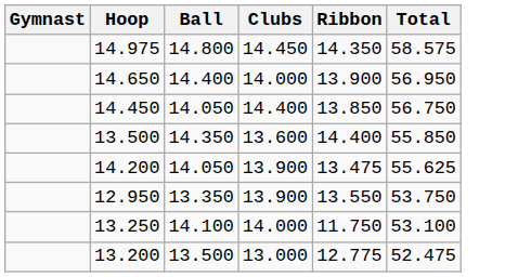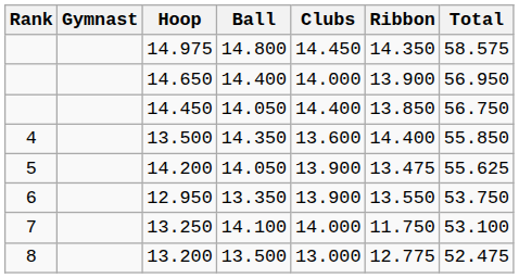 <table class="wikitable sortable" style="text-align:center">
 <tr>
+<th>Rank</th>
 <th>Gymnast</th>
 <th>Hoop</th>
 <th>Ball</th>
 <th>Clubs</th>
 <th>Ribbon</th>
 <th>Total</th>
 </tr>
 <tr>
+<td></td>
 <td align=left></td>
 <td>14.975</td>
 <td>14.800</td>
 <td>14.450</td>
 <td>14.350</td>
 <td>58.575</td>
 </tr>
 <tr>
+<td></td>
 <td align=left></td>
 <td>14.650</td>
 <td>14.400</td>
 <td>14.000</td>
 <td>13.900</td>
 <td>56.950</td>
 </tr>
 <tr>
+<td></td>
 <td align=left></td>
 <td>14.450</td>
 <td>14.050</td>
 <td>14.400</td>
 <td>13.850</td>
 <td>56.750</td>
 </tr>
 <tr>
+<td>4</td>
 <td align=left></td>
 <td>13.500</td>
 <td>14.350</td>
 <td>13.600</td>
 <td>14.400</td>
 <td>55.850</td>
 </tr>
 <tr>
+<td>5</td>
 <td align=left></td>
 <td>14.200</td>
 <td>14.050</td>
 <td>13.900</td>
 <td>13.475</td>
 <td>55.625</td>
 </tr>
 <tr>
+<td>6</td>
 <td align=left></td>
 <td>12.950</td>
 <td>13.350</td>
 <td>13.900</td>
 <td>13.550</td>
 <td>53.750</td>
 </tr>
 <tr>
+<td>7</td>
 <td align=left></td>
 <td>13.250</td>
 <td>14.100</td>
 <td>14.000</td>
 <td>11.750</td>
 <td>53.100</td>
 </tr>
 <tr>
+<td>8</td>
 <td align=left></td>
 <td>13.200</td>
 <td>13.500</td>
 <td>13.000</td>
 <td>12.775</td>
 <td>52.475</td>
 </tr>
 </table>
